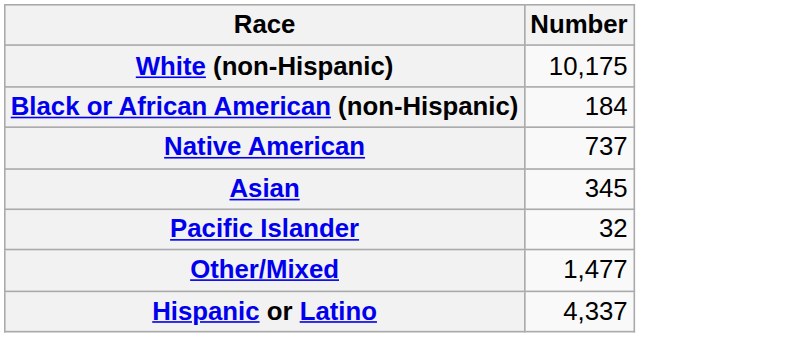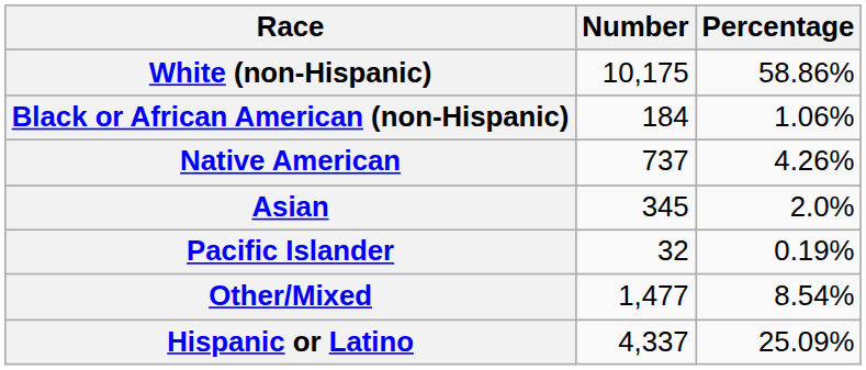 <table class="wikitable" style="text-align:right">
 <tr>
 <th scope="col">Race</th>
 <th scope="col">Number</th>
+<th scope="col">Percentage</th>
 </tr>
 <tr>
 <th scope="row"><a href='#'>White</a> (non-Hispanic)</th>
 <td>10,175</td>
+<td>58.86%</td>
 </tr>
 <tr>
 <th scope="row"><a href='#'>Black or African American</a> (non-Hispanic)</th>
 <td>184</td>
+<td>1.06%</td>
 </tr>
 <tr>
 <th scope="row"><a href='#'>Native American</a></th>
 <td>737</td>
+<td>4.26%</td>
 </tr>
 <tr>
 <th scope="row"><a href='#'>Asian</a></th>
 <td>345</td>
+<td>2.0%</td>
 </tr>
 <tr>
 <th scope="row"><a href='#'>Pacific Islander</a></th>
 <td>32</td>
+<td>0.19%</td>
 </tr>
 <tr>
 <th scope="row"><a href='#'>Other/Mixed</a></th>
 <td>1,477</td>
+<td>8.54%</td>
 </tr>
 <tr>
 <th scope="row"><a href='#'>Hispanic</a> or <a href='#'>Latino</a></th>
 <td>4,337</td>
+<td>25.09%</td>
 </tr>
 </table>
